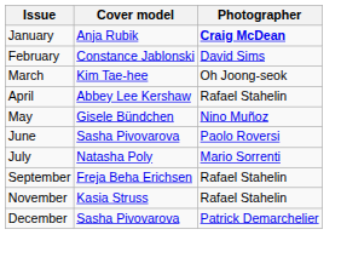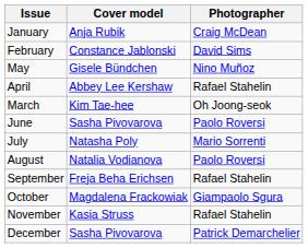 <table class="sortable wikitable">
 <tr>
 <th>Issue</th>
 <th>Cover model</th>
 <th>Photographer</th>
 </tr>
 <tr>
 <td>January</td>
 <td><a href='#'>Anja Rubik</a></td>
-<td><strong><a href='#'>Craig McDean</a></strong></td>
+<td><a href='#'>Craig McDean</a></td>
 </tr>
 <tr>
 <td>February</td>
 <td><a href='#'>Constance Jablonski</a></td>
 <td><a href='#'>David Sims</a></td>
 </tr>
 <tr>
-<td>March</td>
-<td><a href='#'>Kim Tae-hee</a></td>
-<td>Oh Joong-seok</td>
+<td>May</td>
+<td><a href='#'>Gisele Bündchen</a></td>
+<td><a href='#'>Nino Muñoz</a></td>
 </tr>
 <tr>
 <td>April</td>
 <td><a href='#'>Abbey Lee Kershaw</a></td>
 <td>Rafael Stahelin</td>
 </tr>
 <tr>
-<td>May</td>
-<td><a href='#'>Gisele Bündchen</a></td>
-<td><a href='#'>Nino Muñoz</a></td>
+<td>March</td>
+<td><a href='#'>Kim Tae-hee</a></td>
+<td>Oh Joong-seok</td>
 </tr>
 <tr>
 <td>June</td>
 <td><a href='#'>Sasha Pivovarova</a></td>
 <td><a href='#'>Paolo Roversi</a></td>
 </tr>
 <tr>
 <td>July</td>
 <td><a href='#'>Natasha Poly</a></td>
 <td><a href='#'>Mario Sorrenti</a></td>
 </tr>
 <tr>
+<td>August</td>
+<td><a href='#'>Natalia Vodianova</a></td>
+<td><a href='#'>Paolo Roversi</a></td>
+</tr>
+<tr>
 <td>September</td>
 <td><a href='#'>Freja Beha Erichsen</a></td>
 <td>Rafael Stahelin</td>
+</tr>
+<tr>
+<td>October</td>
+<td><a href='#'>Magdalena Frackowiak</a></td>
+<td><a href='#'>Giampaolo Sgura</a></td>
 </tr>
 <tr>
 <td>November</td>
 <td><a href='#'>Kasia Struss</a></td>
 <td>Rafael Stahelin</td>
 </tr>
 <tr>
 <td>December</td>
 <td><a href='#'>Sasha Pivovarova</a></td>
 <td><a href='#'>Patrick Demarchelier</a></td>
 </tr>
 </table>
